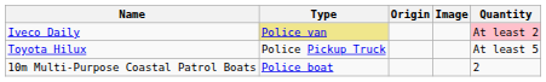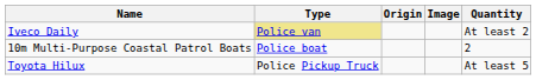 <table class="wikitable">
 <tr>
 <th>Name</th>
 <th>Type</th>
 <th>Origin</th>
 <th>Image</th>
 <th>Quantity</th>
 </tr>
 <tr>
 <td><a href='#'>Iveco Daily</a></td>
 <td style="background: khaki;"><a href='#'>Police van</a></td>
 <td></td>
 <td></td>
-<td style="background: pink;">At least 2</td>
+<td>At least 2</td>
+</tr>
+<tr>
+<td>10m Multi-Purpose Coastal Patrol Boats</td>
+<td><a href='#'>Police boat</a></td>
+<td></td>
+<td></td>
+<td>2</td>
 </tr>
 <tr>
 <td><a href='#'>Toyota Hilux</a></td>
 <td>Police <a href='#'>Pickup Truck</a></td>
 <td></td>
 <td></td>
 <td>At least 5</td>
 </tr>
-<tr>
-<td>10m Multi-Purpose Coastal Patrol Boats</td>
-<td><a href='#'>Police boat</a></td>
-<td></td>
-<td></td>
-<td>2</td>
-</tr>
 </table>
